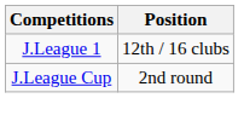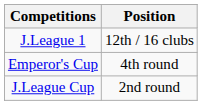 <table class="wikitable" style="text-align:center;">
 <tr>
 <th>Competitions</th>
 <th>Position</th>
 </tr>
 <tr>
 <td><a href='#'>J.League 1</a></td>
 <td>12th / 16 clubs</td>
 </tr>
 <tr>
+<td><a href='#'>Emperor's Cup</a></td>
+<td>4th round</td>
+</tr>
+<tr>
 <td><a href='#'>J.League Cup</a></td>
 <td>2nd round</td>
 </tr>
 </table>
